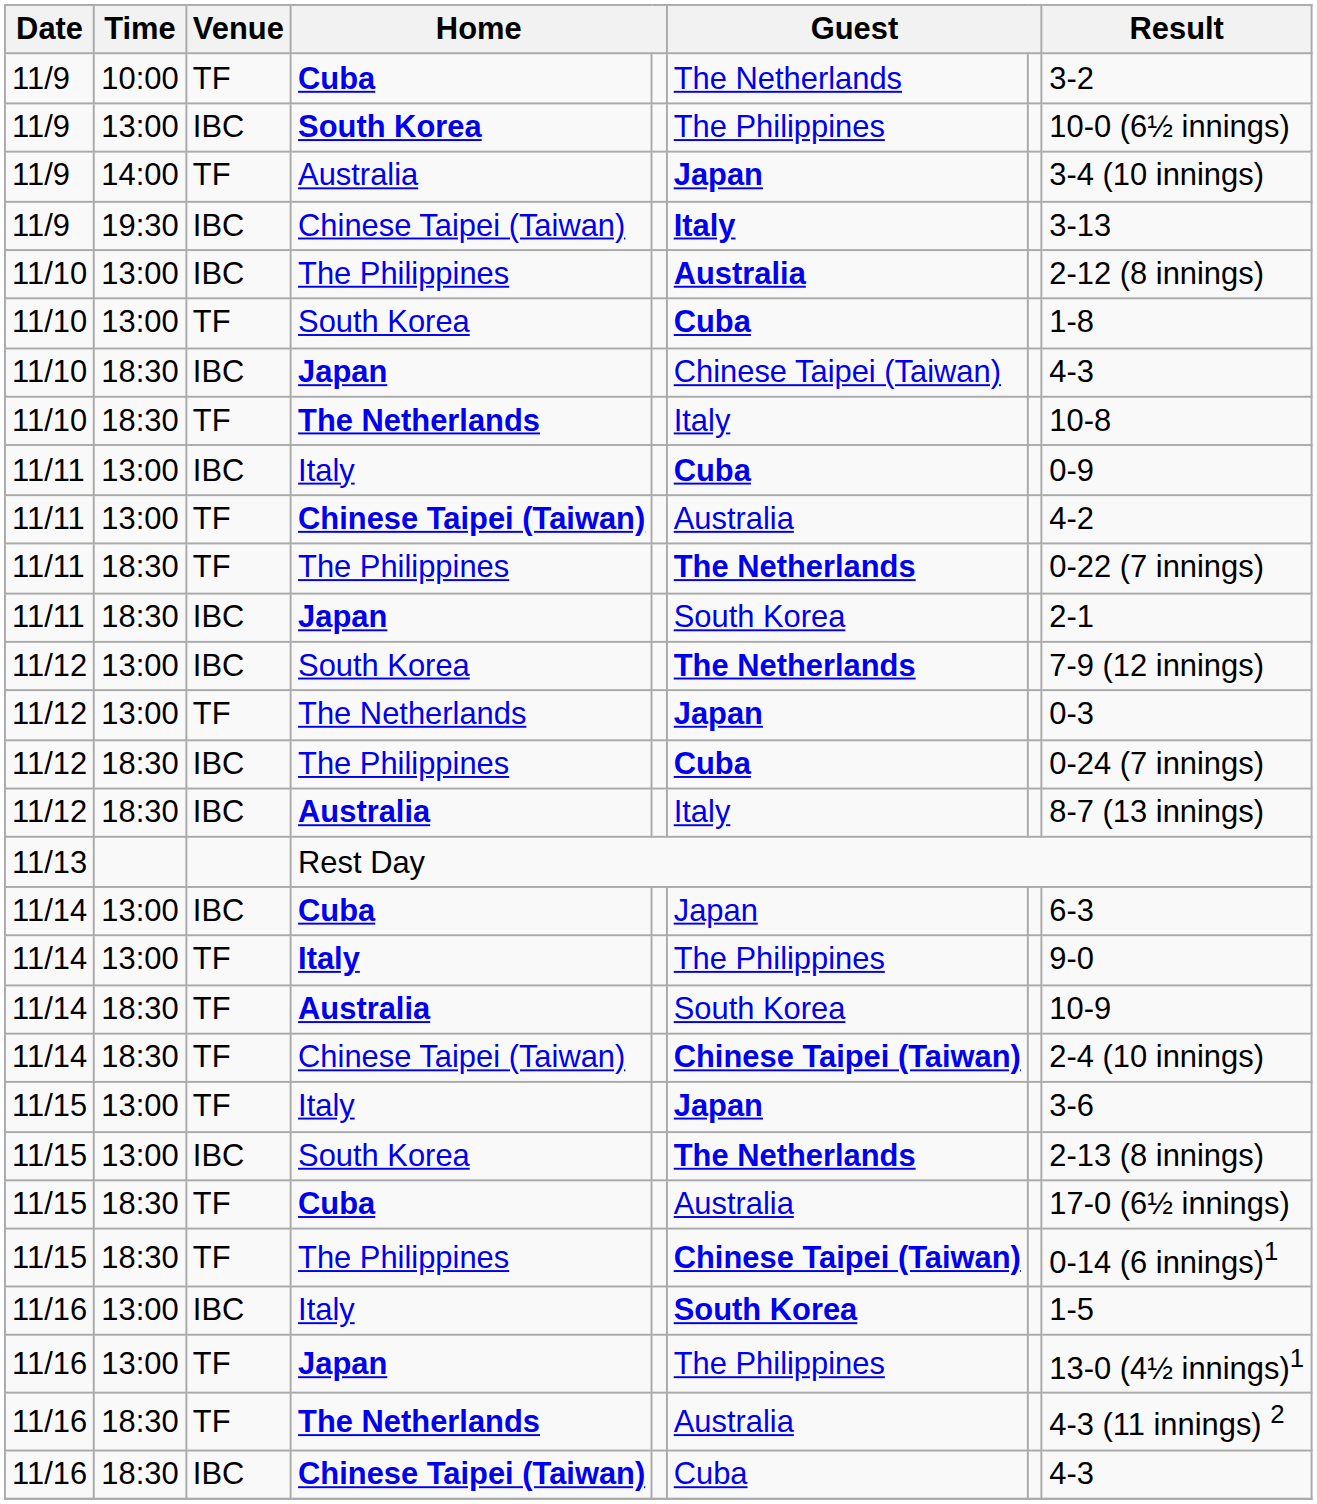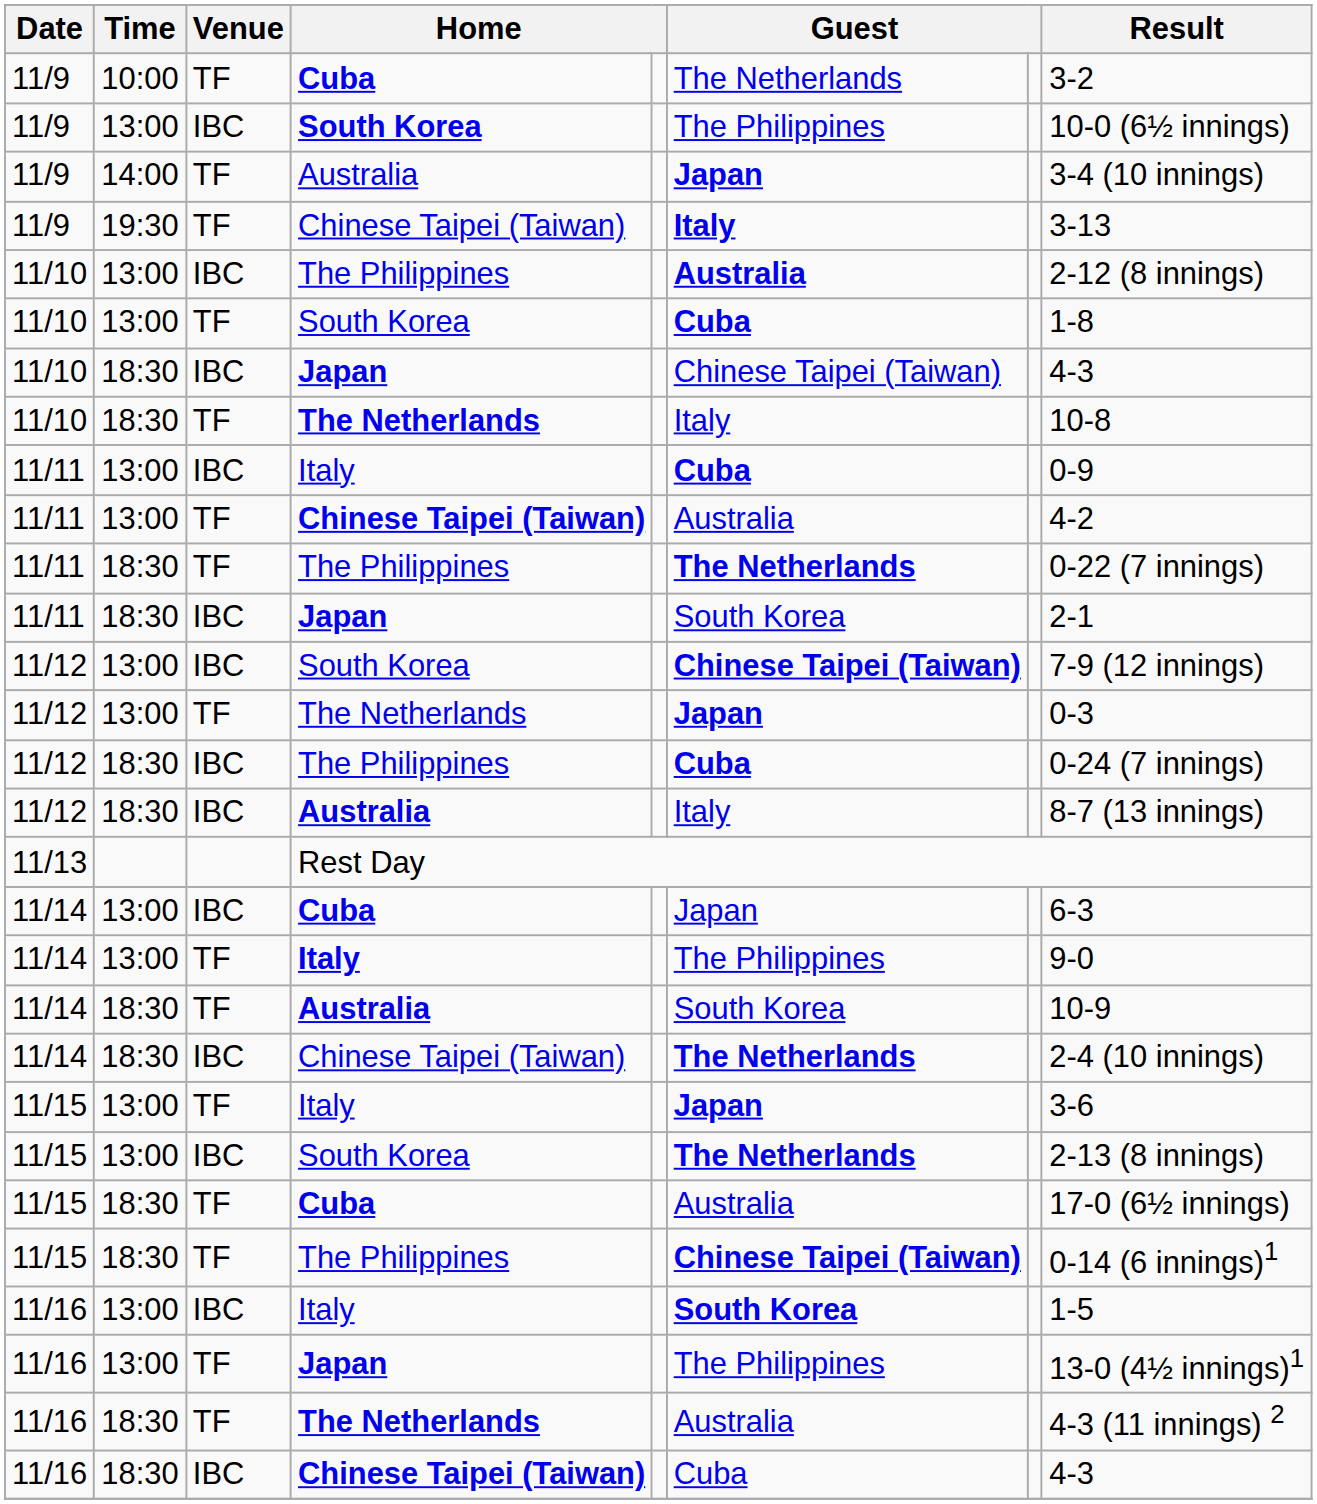 <table class="wikitable">
 <tr>
 <th>Date</th>
 <th>Time</th>
 <th>Venue</th>
 <th colspan="2">Home</th>
 <th colspan="2">Guest</th>
 <th>Result</th>
 </tr>
 <tr>
 <td>11/9</td>
 <td>10:00</td>
 <td>TF</td>
 <td><strong><a href='#'>Cuba</a></strong></td>
 <td></td>
 <td><a href='#'>The Netherlands</a></td>
 <td></td>
 <td> 3-2</td>
 </tr>
 <tr>
 <td>11/9</td>
 <td>13:00</td>
 <td>IBC</td>
 <td><strong><a href='#'>South Korea</a></strong></td>
 <td></td>
 <td><a href='#'>The Philippines</a></td>
 <td></td>
 <td> 10-0 (6½ innings)</td>
 </tr>
 <tr>
 <td>11/9</td>
 <td>14:00</td>
 <td>TF</td>
 <td><a href='#'>Australia</a></td>
 <td></td>
 <td><strong><a href='#'>Japan</a></strong></td>
 <td></td>
 <td> 3-4 (10 innings)</td>
 </tr>
 <tr>
 <td>11/9</td>
 <td>19:30</td>
-<td>IBC</td>
+<td>TF</td>
 <td><a href='#'>Chinese Taipei (Taiwan)</a></td>
 <td></td>
 <td><strong><a href='#'>Italy</a></strong></td>
 <td></td>
 <td> 3-13</td>
 </tr>
 <tr>
 <td>11/10</td>
 <td>13:00</td>
 <td>IBC</td>
 <td><a href='#'>The Philippines</a></td>
 <td></td>
 <td><strong><a href='#'>Australia</a></strong></td>
 <td></td>
 <td> 2-12 (8 innings)</td>
 </tr>
 <tr>
 <td>11/10</td>
 <td>13:00</td>
 <td>TF</td>
 <td><a href='#'>South Korea</a></td>
 <td></td>
 <td><strong><a href='#'>Cuba</a></strong></td>
 <td></td>
 <td> 1-8</td>
 </tr>
 <tr>
 <td>11/10</td>
 <td>18:30</td>
 <td>IBC</td>
 <td><strong><a href='#'>Japan</a></strong></td>
 <td></td>
 <td><a href='#'>Chinese Taipei (Taiwan)</a></td>
 <td></td>
 <td> 4-3</td>
 </tr>
 <tr>
 <td>11/10</td>
 <td>18:30</td>
 <td>TF</td>
 <td><strong><a href='#'>The Netherlands</a></strong></td>
 <td></td>
 <td><a href='#'>Italy</a></td>
 <td></td>
 <td> 10-8</td>
 </tr>
 <tr>
 <td>11/11</td>
 <td>13:00</td>
 <td>IBC</td>
 <td><a href='#'>Italy</a></td>
 <td></td>
 <td><strong><a href='#'>Cuba</a></strong></td>
 <td></td>
 <td> 0-9</td>
 </tr>
 <tr>
 <td>11/11</td>
 <td>13:00</td>
 <td>TF</td>
 <td><strong><a href='#'>Chinese Taipei (Taiwan)</a></strong></td>
 <td></td>
 <td><a href='#'>Australia</a></td>
 <td></td>
 <td> 4-2</td>
 </tr>
 <tr>
 <td>11/11</td>
 <td>18:30</td>
 <td>TF</td>
 <td><a href='#'>The Philippines</a></td>
 <td></td>
 <td><strong><a href='#'>The Netherlands</a></strong></td>
 <td></td>
 <td> 0-22 (7 innings)</td>
 </tr>
 <tr>
 <td>11/11</td>
 <td>18:30</td>
 <td>IBC</td>
 <td><strong><a href='#'>Japan</a></strong></td>
 <td></td>
 <td><a href='#'>South Korea</a></td>
 <td></td>
 <td> 2-1</td>
 </tr>
 <tr>
 <td>11/12</td>
 <td>13:00</td>
 <td>IBC</td>
 <td><a href='#'>South Korea</a></td>
 <td></td>
-<td><strong><a href='#'>The Netherlands</a></strong></td>
+<td><strong><a href='#'>Chinese Taipei (Taiwan)</a></strong></td>
 <td></td>
 <td> 7-9 (12 innings)</td>
 </tr>
 <tr>
 <td>11/12</td>
 <td>13:00</td>
 <td>TF</td>
 <td><a href='#'>The Netherlands</a></td>
 <td></td>
 <td><strong><a href='#'>Japan</a></strong></td>
 <td></td>
 <td> 0-3</td>
 </tr>
 <tr>
 <td>11/12</td>
 <td>18:30</td>
 <td>IBC</td>
 <td><a href='#'>The Philippines</a></td>
 <td></td>
 <td><strong><a href='#'>Cuba</a></strong></td>
 <td></td>
 <td> 0-24 (7 innings)</td>
 </tr>
 <tr>
 <td>11/12</td>
 <td>18:30</td>
 <td>IBC</td>
 <td><strong><a href='#'>Australia</a></strong></td>
 <td></td>
 <td><a href='#'>Italy</a></td>
 <td></td>
 <td> 8-7 (13 innings)</td>
 </tr>
 <tr>
 <td>11/13</td>
 <td></td>
 <td></td>
 <td colspan="5">Rest Day</td>
 </tr>
 <tr>
 <td>11/14</td>
 <td>13:00</td>
 <td>IBC</td>
 <td><strong><a href='#'>Cuba</a></strong></td>
 <td></td>
 <td><a href='#'>Japan</a></td>
 <td></td>
 <td> 6-3</td>
 </tr>
 <tr>
 <td>11/14</td>
 <td>13:00</td>
 <td>TF</td>
 <td><strong><a href='#'>Italy</a></strong></td>
 <td></td>
 <td><a href='#'>The Philippines</a></td>
 <td></td>
 <td> 9-0</td>
 </tr>
 <tr>
 <td>11/14</td>
 <td>18:30</td>
 <td>TF</td>
 <td><strong><a href='#'>Australia</a></strong></td>
 <td></td>
 <td><a href='#'>South Korea</a></td>
 <td></td>
 <td> 10-9</td>
 </tr>
 <tr>
 <td>11/14</td>
 <td>18:30</td>
-<td>TF</td>
+<td>IBC</td>
 <td><a href='#'>Chinese Taipei (Taiwan)</a></td>
 <td></td>
-<td><strong><a href='#'>Chinese Taipei (Taiwan)</a></strong></td>
+<td><strong><a href='#'>The Netherlands</a></strong></td>
 <td></td>
 <td> 2-4 (10 innings)</td>
 </tr>
 <tr>
 <td>11/15</td>
 <td>13:00</td>
 <td>TF</td>
 <td><a href='#'>Italy</a></td>
 <td></td>
 <td><strong><a href='#'>Japan</a></strong></td>
 <td></td>
 <td> 3-6</td>
 </tr>
 <tr>
 <td>11/15</td>
 <td>13:00</td>
 <td>IBC</td>
 <td><a href='#'>South Korea</a></td>
 <td></td>
 <td><strong><a href='#'>The Netherlands</a></strong></td>
 <td></td>
 <td> 2-13 (8 innings)</td>
 </tr>
 <tr>
 <td>11/15</td>
 <td>18:30</td>
 <td>TF</td>
 <td><strong><a href='#'>Cuba</a></strong></td>
 <td></td>
 <td><a href='#'>Australia</a></td>
 <td></td>
 <td> 17-0 (6½ innings)</td>
 </tr>
 <tr>
 <td>11/15</td>
 <td>18:30</td>
 <td>TF</td>
 <td><a href='#'>The Philippines</a></td>
 <td></td>
 <td><strong><a href='#'>Chinese Taipei (Taiwan)</a></strong></td>
 <td></td>
 <td> 0-14 (6 innings)<sup>1</sup></td>
 </tr>
 <tr>
 <td>11/16</td>
 <td>13:00</td>
 <td>IBC</td>
 <td><a href='#'>Italy</a></td>
 <td></td>
 <td><strong><a href='#'>South Korea</a></strong></td>
 <td></td>
 <td> 1-5</td>
 </tr>
 <tr>
 <td>11/16</td>
 <td>13:00</td>
 <td>TF</td>
 <td><strong><a href='#'>Japan</a></strong></td>
 <td></td>
 <td><a href='#'>The Philippines</a></td>
 <td></td>
 <td> 13-0 (4½ innings)<sup>1</sup></td>
 </tr>
 <tr>
 <td>11/16</td>
 <td>18:30</td>
 <td>TF</td>
 <td><strong><a href='#'>The Netherlands</a></strong></td>
 <td></td>
 <td><a href='#'>Australia</a></td>
 <td></td>
 <td> 4-3 (11 innings) <sup>2</sup></td>
 </tr>
 <tr>
 <td>11/16</td>
 <td>18:30</td>
 <td>IBC</td>
 <td><strong><a href='#'>Chinese Taipei (Taiwan)</a></strong></td>
 <td></td>
 <td><a href='#'>Cuba</a></td>
 <td></td>
 <td> 4-3</td>
 </tr>
 <tr>
 </tr>
 </table>
